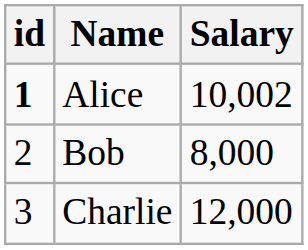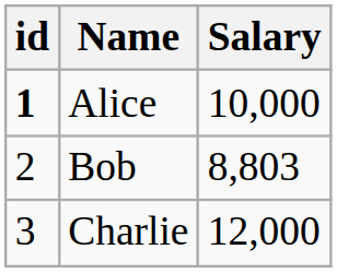 <table class="wikitable">
 <tr>
 <th>id</th>
 <th>Name</th>
 <th>Salary</th>
 </tr>
 <tr>
 <td><strong>1</strong></td>
 <td>Alice</td>
-<td>10,002</td>
+<td>10,000</td>
 </tr>
 <tr>
 <td>2</td>
 <td>Bob</td>
-<td>8,000</td>
+<td>8,803</td>
 </tr>
 <tr>
 <td>3</td>
 <td>Charlie</td>
 <td>12,000</td>
 </tr>
 </table>
